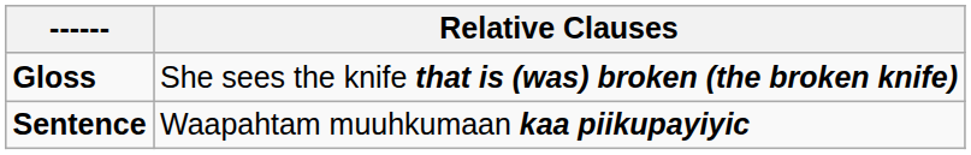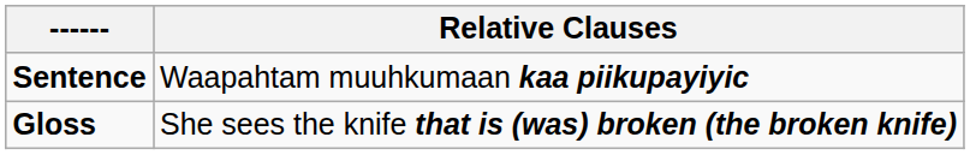 <table class="wikitable">
 <tr>
 <th>------</th>
 <th>Relative Clauses</th>
 </tr>
 <tr>
+<td><strong>Sentence</strong></td>
+<td>Waapahtam muuhkumaan <strong><em>kaa piikupayiyic</em></strong></td>
+</tr>
+<tr>
 <td><strong>Gloss</strong></td>
 <td>She sees the knife <strong><em>that is (was) broken (the broken knife)</em></strong></td>
 </tr>
-<tr>
-<td><strong>Sentence</strong></td>
-<td>Waapahtam muuhkumaan <strong><em>kaa piikupayiyic</em></strong></td>
-</tr>
 </table>
